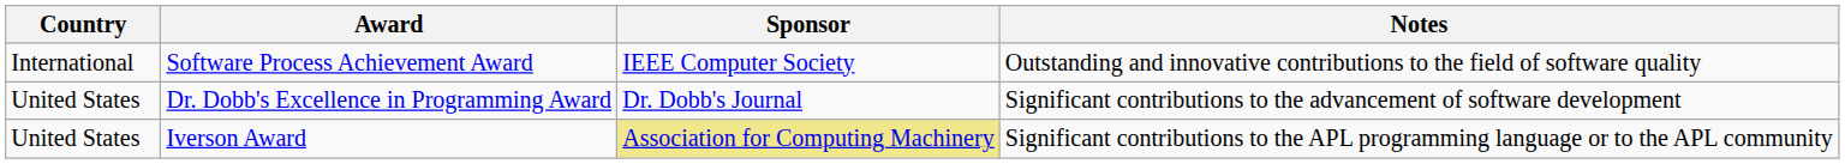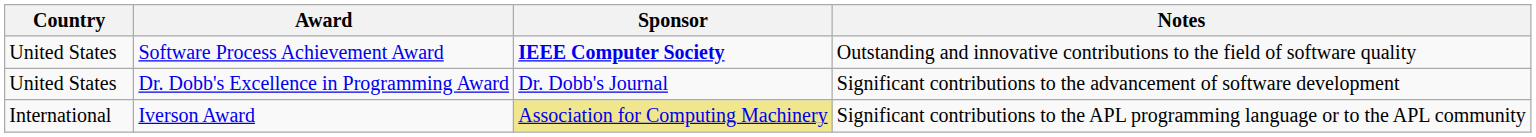 <table class="wikitable sortable">
 <tr>
 <th style="width:6em;">Country</th>
 <th>Award</th>
 <th>Sponsor</th>
 <th>Notes</th>
 </tr>
 <tr>
-<td>International</td>
+<td>United States</td>
 <td><a href='#'>Software Process Achievement Award</a></td>
-<td><a href='#'>IEEE Computer Society</a></td>
+<td><strong><a href='#'>IEEE Computer Society</a></strong></td>
 <td>Outstanding and innovative contributions to the field of software quality</td>
 </tr>
 <tr>
 <td>United States</td>
 <td><a href='#'>Dr. Dobb's Excellence in Programming Award</a></td>
 <td><a href='#'>Dr. Dobb's Journal</a></td>
 <td>Significant contributions to the advancement of software development</td>
 </tr>
 <tr>
-<td>United States</td>
+<td>International</td>
 <td><a href='#'>Iverson Award</a></td>
 <td style="background: khaki;"><a href='#'>Association for Computing Machinery</a></td>
 <td>Significant contributions to the APL programming language or to the APL community</td>
 </tr>
 </table>
